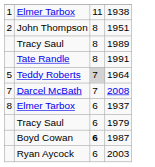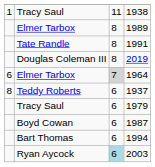 <table class="wikitable">
 <tr>
 </tr>
 <tr>
 <td>1</td>
-<td><a href='#'>Elmer Tarbox</a></td>
+<td>Tracy Saul</td>
 <td>11</td>
 <td>1938</td>
 </tr>
 <tr>
-<td>2</td>
-<td>John Thompson</td>
-<td>8</td>
-<td>1951</td>
-</tr>
-<tr>
 <td></td>
-<td>Tracy Saul</td>
+<td><a href='#'>Elmer Tarbox</a></td>
 <td>8</td>
 <td>1989</td>
 </tr>
 <tr>
 <td></td>
 <td><a href='#'>Tate Randle</a></td>
 <td>8</td>
 <td>1991</td>
 </tr>
 <tr>
-<td>5</td>
-<td><a href='#'>Teddy Roberts</a></td>
+<td></td>
+<td>Douglas Coleman III</td>
+<td>8</td>
+<td><a href='#'>2019</a></td>
+</tr>
+<tr>
+<td>6</td>
+<td><a href='#'>Elmer Tarbox</a></td>
 <td style="background: lightgrey;">7</td>
 <td>1964</td>
 </tr>
 <tr>
-<td>7</td>
-<td><a href='#'>Darcel McBath</a></td>
-<td>7</td>
-<td><a href='#'>2008</a></td>
-</tr>
-<tr>
 <td>8</td>
-<td><a href='#'>Elmer Tarbox</a></td>
+<td><a href='#'>Teddy Roberts</a></td>
 <td>6</td>
 <td>1937</td>
 </tr>
 <tr>
 <td></td>
 <td>Tracy Saul</td>
 <td>6</td>
 <td>1979</td>
 </tr>
 <tr>
 <td></td>
 <td>Boyd Cowan</td>
-<td><strong>6</strong></td>
+<td>6</td>
 <td>1987</td>
 </tr>
 <tr>
 <td></td>
+<td>Bart Thomas</td>
+<td>6</td>
+<td>1994</td>
+</tr>
+<tr>
+<td></td>
 <td>Ryan Aycock</td>
-<td>6</td>
+<td style="background: lightblue;">6</td>
 <td>2003</td>
 </tr>
 </table>
